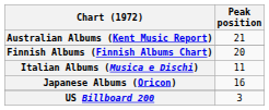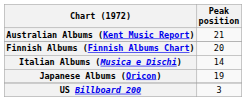 <table class="wikitable sortable plainrowheaders">
 <tr>
 <th>Chart (1972)</th>
 <th>Peak<br>position</th>
 </tr>
 <tr>
 <th scope="row">Australian Albums (<a href='#'>Kent Music Report</a>)</th>
 <td align="center">21</td>
 </tr>
 <tr>
 </tr>
 <tr>
 </tr>
 <tr>
 </tr>
 <tr>
 <th scope="row">Finnish Albums (<a href='#'>Finnish Albums Chart</a>)</th>
 <td align="center">20</td>
 </tr>
 <tr>
 <th scope="row">Italian Albums (<em><a href='#'>Musica e Dischi</a></em>)</th>
-<td align="center">11</td>
+<td align="center">14</td>
 </tr>
 <tr>
 <th scope="row">Japanese Albums (<a href='#'>Oricon</a>)</th>
-<td align="center">16</td>
+<td align="center">19</td>
 </tr>
 <tr>
 </tr>
 <tr>
 <th scope="row">US <em><a href='#'>Billboard 200</a></em></th>
 <td align="center">3</td>
 </tr>
 </table>
